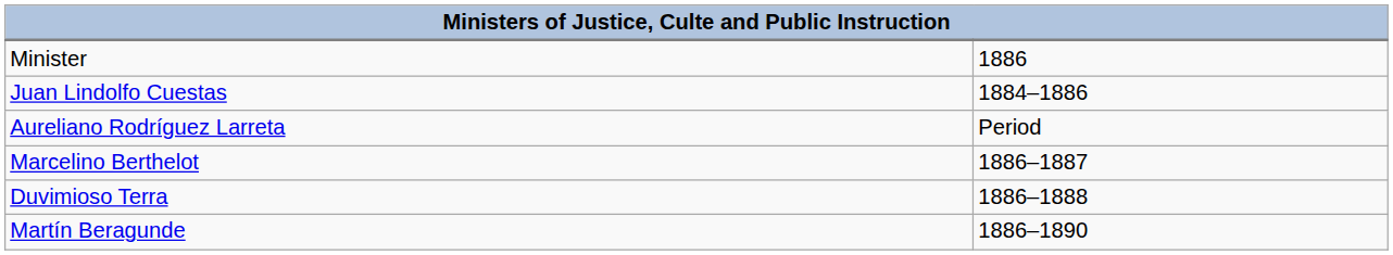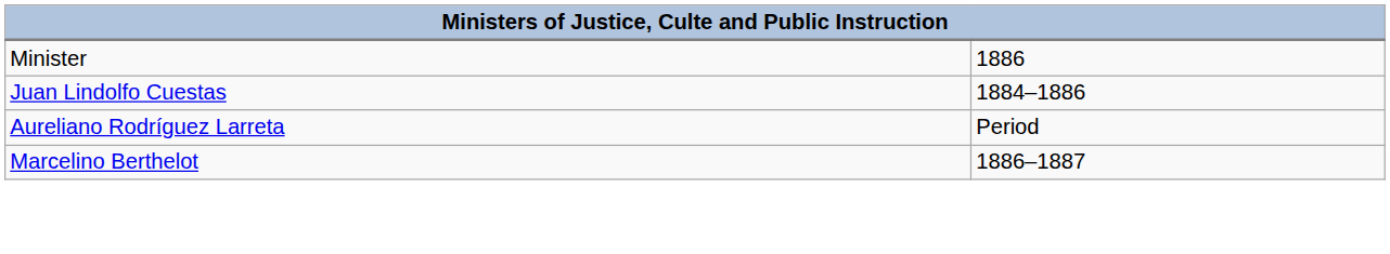 <table class="wikitable" width=80%>
 <tr>
 <td style="text-align:center; border-bottom:2px solid gray;" bgcolor="lightsteelblue" colspan="2"><strong>Ministers of Justice, Culte and Public Instruction</strong></td>
 </tr>
 <tr>
 <td width=70%>Minister</td>
 <td>1886</td>
 </tr>
 <tr>
 <td><a href='#'>Juan Lindolfo Cuestas</a></td>
 <td>1884–1886</td>
 </tr>
 <tr>
 <td><a href='#'>Aureliano Rodríguez Larreta</a></td>
 <td>Period</td>
 </tr>
 <tr>
 <td><a href='#'>Marcelino Berthelot</a></td>
 <td>1886–1887</td>
 </tr>
-<tr>
-<td><a href='#'>Duvimioso Terra</a></td>
-<td>1886–1888</td>
-</tr>
-<tr>
-<td><a href='#'>Martín Beragunde</a></td>
-<td>1886–1890</td>
-</tr>
 </table>
